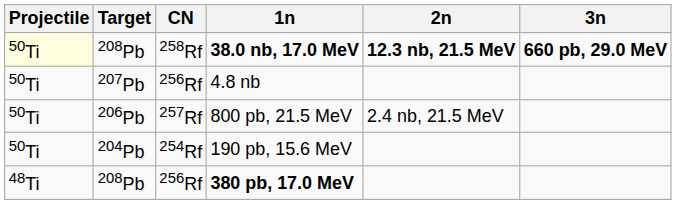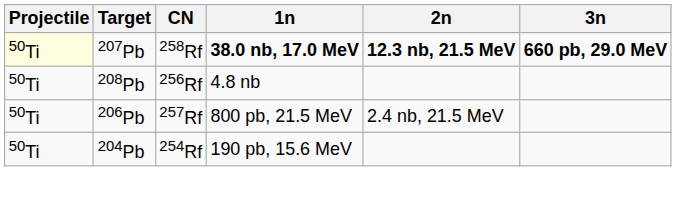 <table class="wikitable">
 <tr>
 <th>Projectile</th>
 <th>Target</th>
 <th>CN</th>
 <th>1n</th>
 <th>2n</th>
 <th>3n</th>
 </tr>
 <tr>
 <td style="background: lightyellow;"><sup>50</sup>Ti</td>
-<td><sup>208</sup>Pb</td>
+<td><sup>207</sup>Pb</td>
 <td><sup>258</sup>Rf</td>
 <td><strong>38.0 nb, 17.0 MeV</strong></td>
 <td><strong>12.3 nb, 21.5 MeV</strong></td>
 <td><strong>660 pb, 29.0 MeV</strong></td>
 </tr>
 <tr>
 <td><sup>50</sup>Ti</td>
-<td><sup>207</sup>Pb</td>
+<td><sup>208</sup>Pb</td>
 <td><sup>256</sup>Rf</td>
 <td>4.8 nb</td>
 <td></td>
 <td></td>
 </tr>
 <tr>
 <td><sup>50</sup>Ti</td>
 <td><sup>206</sup>Pb</td>
 <td><sup>257</sup>Rf</td>
 <td>800 pb, 21.5 MeV</td>
 <td>2.4 nb, 21.5 MeV</td>
 <td></td>
 </tr>
 <tr>
 <td><sup>50</sup>Ti</td>
 <td><sup>204</sup>Pb</td>
 <td><sup>254</sup>Rf</td>
 <td>190 pb, 15.6 MeV</td>
 <td></td>
 <td></td>
 </tr>
-<tr>
-<td><sup>48</sup>Ti</td>
-<td><sup>208</sup>Pb</td>
-<td><sup>256</sup>Rf</td>
-<td><strong>380 pb, 17.0 MeV</strong></td>
-<td></td>
-<td></td>
-</tr>
 </table>
